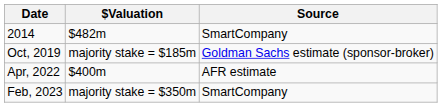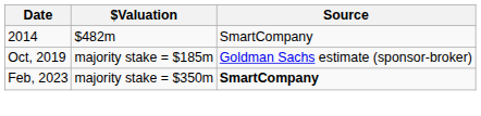 <table class="wikitable">
 <tr>
 <th>Date</th>
 <th>$Valuation</th>
 <th>Source</th>
 </tr>
 <tr>
 <td>2014</td>
 <td>$482m</td>
 <td>SmartCompany</td>
 </tr>
 <tr>
 <td>Oct, 2019</td>
 <td>majority stake = $185m</td>
 <td><a href='#'>Goldman Sachs</a> estimate (sponsor-broker)</td>
 </tr>
 <tr>
-<td>Apr, 2022</td>
-<td>$400m</td>
-<td>AFR estimate</td>
-</tr>
-<tr>
 <td>Feb, 2023</td>
 <td>majority stake = $350m</td>
-<td>SmartCompany</td>
+<td><strong>SmartCompany</strong></td>
 </tr>
 </table>
